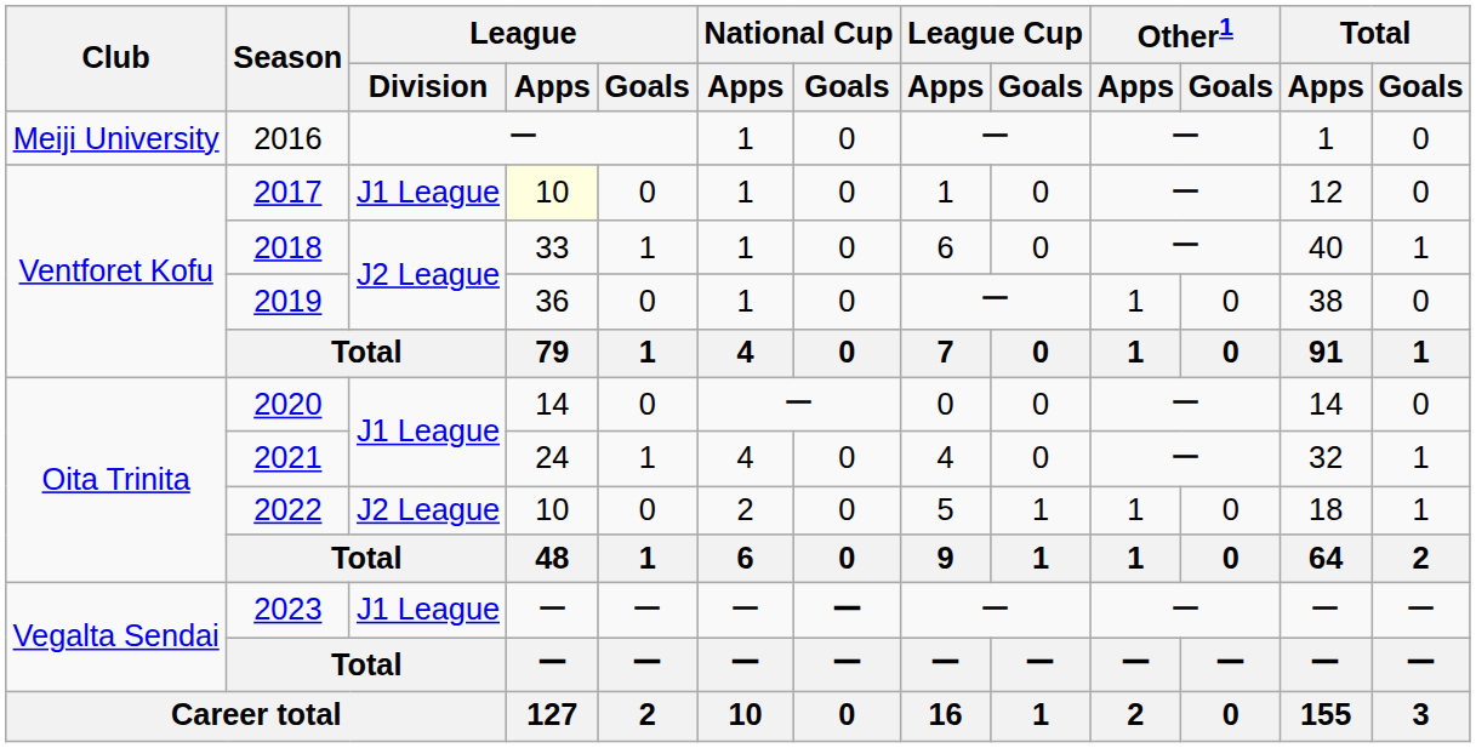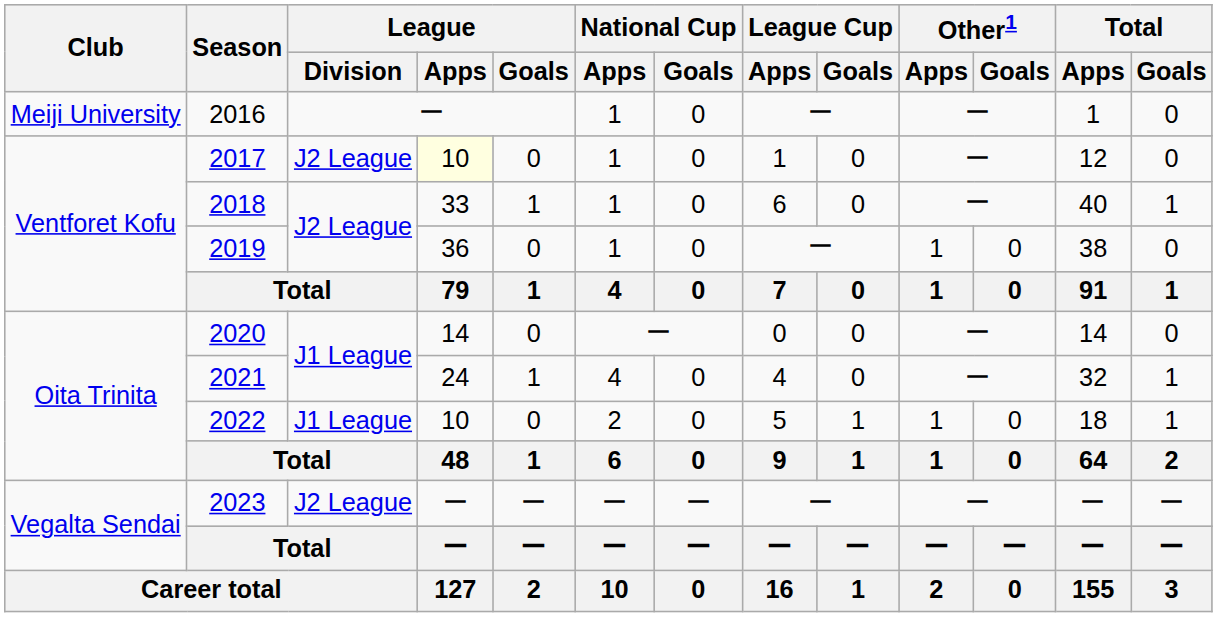 <table class="wikitable" style="text-align: center">
 <tr>
 <th rowspan="2">Club</th>
 <th rowspan="2">Season</th>
 <th colspan="3">League</th>
 <th colspan="2">National Cup</th>
 <th colspan="2">League Cup</th>
 <th colspan="2">Other<sup><a href='#'>1</a></sup></th>
 <th colspan="2">Total</th>
 </tr>
 <tr>
 <th>Division</th>
 <th>Apps</th>
 <th>Goals</th>
 <th>Apps</th>
 <th>Goals</th>
 <th>Apps</th>
 <th>Goals</th>
 <th>Apps</th>
 <th>Goals</th>
 <th>Apps</th>
 <th>Goals</th>
 </tr>
 <tr>
 <td><a href='#'>Meiji University</a></td>
 <td>2016</td>
 <td colspan="3">ー</td>
 <td>1</td>
 <td>0</td>
 <td colspan="2">ー</td>
 <td colspan="2">ー</td>
 <td>1</td>
 <td>0</td>
 </tr>
 <tr>
 <td rowspan="4"><a href='#'>Ventforet Kofu</a></td>
 <td><a href='#'>2017</a></td>
-<td><a href='#'>J1 League</a></td>
+<td><a href='#'>J2 League</a></td>
 <td style="background: lightyellow;">10</td>
 <td>0</td>
 <td>1</td>
 <td>0</td>
 <td>1</td>
 <td>0</td>
 <td colspan="2">ー</td>
 <td>12</td>
 <td>0</td>
 </tr>
 <tr>
 <td><a href='#'>2018</a></td>
 <td rowspan="2"><a href='#'>J2 League</a></td>
 <td>33</td>
 <td>1</td>
 <td>1</td>
 <td>0</td>
 <td>6</td>
 <td>0</td>
 <td colspan="2">ー</td>
 <td>40</td>
 <td>1</td>
 </tr>
 <tr>
 <td><a href='#'>2019</a></td>
 <td>36</td>
 <td>0</td>
 <td>1</td>
 <td>0</td>
 <td colspan="2">ー</td>
 <td>1</td>
 <td>0</td>
 <td>38</td>
 <td>0</td>
 </tr>
 <tr>
 <th colspan="2">Total</th>
 <th>79</th>
 <th>1</th>
 <th>4</th>
 <th>0</th>
 <th>7</th>
 <th>0</th>
 <th>1</th>
 <th>0</th>
 <th>91</th>
 <th>1</th>
 </tr>
 <tr>
 <td rowspan="4"><a href='#'>Oita Trinita</a></td>
 <td><a href='#'>2020</a></td>
 <td rowspan="2"><a href='#'>J1 League</a></td>
 <td>14</td>
 <td>0</td>
 <td colspan="2">ー</td>
 <td>0</td>
 <td>0</td>
 <td colspan="2">ー</td>
 <td>14</td>
 <td>0</td>
 </tr>
 <tr>
 <td><a href='#'>2021</a></td>
 <td>24</td>
 <td>1</td>
 <td>4</td>
 <td>0</td>
 <td>4</td>
 <td>0</td>
 <td colspan="2">ー</td>
 <td>32</td>
 <td>1</td>
 </tr>
 <tr>
 <td><a href='#'>2022</a></td>
-<td><a href='#'>J2 League</a></td>
+<td><a href='#'>J1 League</a></td>
 <td>10</td>
 <td>0</td>
 <td>2</td>
 <td>0</td>
 <td>5</td>
 <td>1</td>
 <td>1</td>
 <td>0</td>
 <td>18</td>
 <td>1</td>
 </tr>
 <tr>
 <th colspan="2">Total</th>
 <th>48</th>
 <th>1</th>
 <th>6</th>
 <th>0</th>
 <th>9</th>
 <th>1</th>
 <th>1</th>
 <th>0</th>
 <th>64</th>
 <th>2</th>
 </tr>
 <tr>
 <td rowspan="2"><a href='#'>Vegalta Sendai</a></td>
 <td><a href='#'>2023</a></td>
-<td><a href='#'>J1 League</a></td>
+<td><a href='#'>J2 League</a></td>
 <td>ー</td>
 <td>ー</td>
 <td>ー</td>
-<td><strong>ー</strong></td>
+<td>ー</td>
 <td colspan="2">ー</td>
 <td colspan="2">ー</td>
 <td>ー</td>
 <td>ー</td>
 </tr>
 <tr>
 <th colspan="2">Total</th>
 <th>ー</th>
 <th>ー</th>
 <th>ー</th>
 <th>ー</th>
 <th>ー</th>
 <th>ー</th>
 <th>ー</th>
 <th>ー</th>
 <th>ー</th>
 <th>ー</th>
 </tr>
 <tr>
 <th colspan="3">Career total</th>
 <th>127</th>
 <th>2</th>
 <th>10</th>
 <th>0</th>
 <th>16</th>
 <th>1</th>
 <th>2</th>
 <th>0</th>
 <th>155</th>
 <th>3</th>
 </tr>
 </table>
